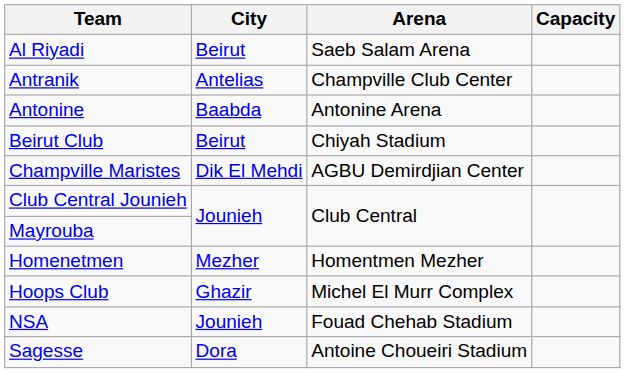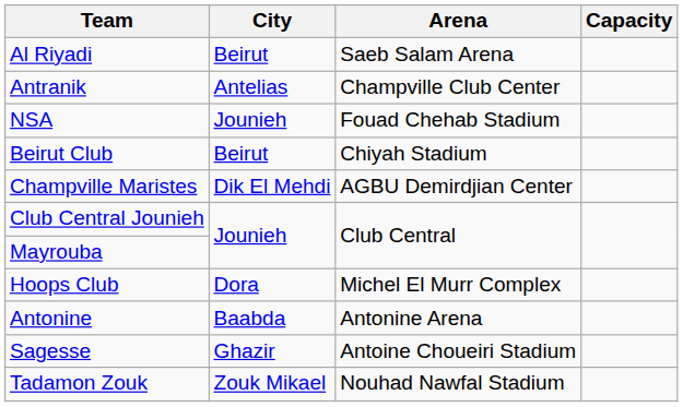 <table class="wikitable sortable">
 <tr>
 <th>Team</th>
 <th>City</th>
 <th>Arena</th>
 <th>Capacity</th>
 </tr>
 <tr>
 <td><a href='#'>Al Riyadi</a></td>
 <td><a href='#'>Beirut</a></td>
 <td>Saeb Salam Arena</td>
 <td align=center></td>
 </tr>
 <tr>
 <td><a href='#'>Antranik</a></td>
 <td><a href='#'>Antelias</a></td>
 <td>Champville Club Center</td>
 <td align=center></td>
 </tr>
 <tr>
-<td><a href='#'>Antonine</a></td>
-<td><a href='#'>Baabda</a></td>
-<td>Antonine Arena</td>
+<td><a href='#'>NSA</a></td>
+<td><a href='#'>Jounieh</a></td>
+<td>Fouad Chehab Stadium</td>
 <td align=center></td>
 </tr>
 <tr>
 <td><a href='#'>Beirut Club</a></td>
 <td><a href='#'>Beirut</a></td>
 <td>Chiyah Stadium</td>
 <td align=center></td>
 </tr>
 <tr>
 <td><a href='#'>Champville Maristes</a></td>
 <td><a href='#'>Dik El Mehdi</a></td>
 <td>AGBU Demirdjian Center</td>
 <td align=center></td>
 </tr>
 <tr>
 <td><a href='#'>Club Central Jounieh</a></td>
 <td rowspan=2><a href='#'>Jounieh</a></td>
 <td rowspan=2>Club Central</td>
 <td rowspan=2 align=center></td>
 </tr>
 <tr>
 <td><a href='#'>Mayrouba</a></td>
 </tr>
 <tr>
-<td><a href='#'>Homenetmen</a></td>
-<td><a href='#'>Mezher</a></td>
-<td>Homentmen Mezher</td>
-<td align=center></td>
-</tr>
-<tr>
 <td><a href='#'>Hoops Club</a></td>
-<td><a href='#'>Ghazir</a></td>
+<td><a href='#'>Dora</a></td>
 <td>Michel El Murr Complex</td>
 <td align=center></td>
 </tr>
 <tr>
-<td><a href='#'>NSA</a></td>
-<td><a href='#'>Jounieh</a></td>
-<td>Fouad Chehab Stadium</td>
+<td><a href='#'>Antonine</a></td>
+<td><a href='#'>Baabda</a></td>
+<td>Antonine Arena</td>
 <td align=center></td>
 </tr>
 <tr>
 <td><a href='#'>Sagesse</a></td>
-<td><a href='#'>Dora</a></td>
+<td><a href='#'>Ghazir</a></td>
 <td>Antoine Choueiri Stadium</td>
 <td align=center></td>
 </tr>
+<tr>
+<td><a href='#'>Tadamon Zouk</a></td>
+<td><a href='#'>Zouk Mikael</a></td>
+<td>Nouhad Nawfal Stadium</td>
+<td align=center></td>
+</tr>
 </table>
